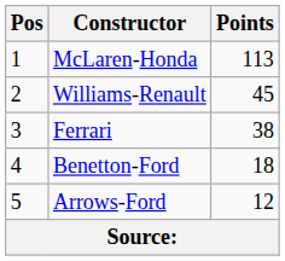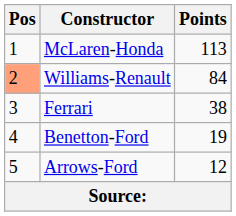 <table class="wikitable" style="font-size: 95%;">
 <tr>
 <th>Pos</th>
 <th>Constructor</th>
 <th>Points</th>
 </tr>
 <tr>
 <td>1</td>
 <td> <a href='#'>McLaren</a>-<a href='#'>Honda</a></td>
 <td align=right>113</td>
 </tr>
 <tr>
-<td>2</td>
+<td style="background: lightsalmon;">2</td>
 <td> <a href='#'>Williams</a>-<a href='#'>Renault</a></td>
-<td align=right>45</td>
+<td align=right>84</td>
 </tr>
 <tr>
 <td>3</td>
 <td> <a href='#'>Ferrari</a></td>
 <td align=right>38</td>
 </tr>
 <tr>
 <td>4</td>
 <td> <a href='#'>Benetton</a>-<a href='#'>Ford</a></td>
-<td align=right>18</td>
+<td align=right>19</td>
 </tr>
 <tr>
 <td>5</td>
 <td> <a href='#'>Arrows</a>-<a href='#'>Ford</a></td>
 <td align=right>12</td>
 </tr>
 <tr>
 <th colspan=4>Source: </th>
 </tr>
 </table>
